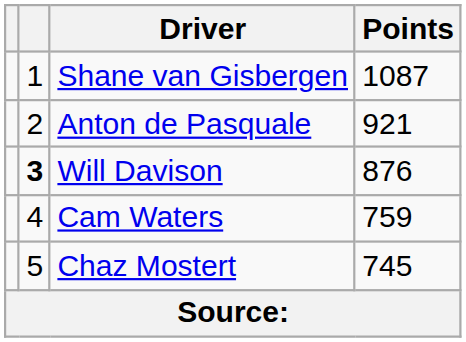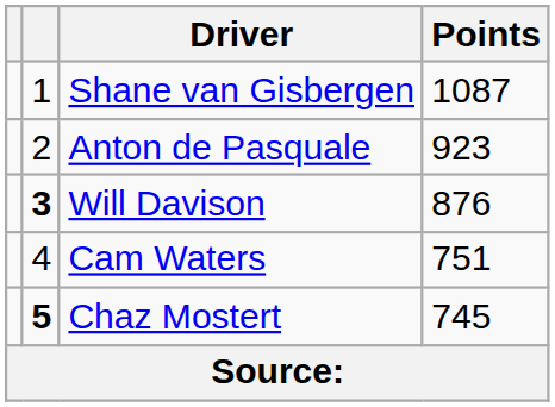 <table class="wikitable" style="font-size: 85%;">
 <tr>
 <th scope="col"></th>
 <th scope="col"></th>
 <th scope="col">Driver</th>
 <th scope="col">Points</th>
 </tr>
 <tr>
 <td align="left"></td>
 <td align="center">1</td>
 <td> <a href='#'>Shane van Gisbergen</a></td>
 <td align="left">1087</td>
 </tr>
 <tr>
 <td align="left"></td>
 <td align="center">2</td>
 <td> <a href='#'>Anton de Pasquale</a></td>
-<td align="left">921</td>
+<td align="left">923</td>
 </tr>
 <tr>
 <td align="left"></td>
 <td align="center"><strong>3</strong></td>
 <td> <a href='#'>Will Davison</a></td>
 <td align="left">876</td>
 </tr>
 <tr>
 <td align="left"></td>
 <td align="center">4</td>
 <td> <a href='#'>Cam Waters</a></td>
-<td align="left">759</td>
+<td align="left">751</td>
 </tr>
 <tr>
 <td align="left"></td>
-<td align="center">5</td>
+<td align="center"><strong>5</strong></td>
 <td> <a href='#'>Chaz Mostert</a></td>
 <td align="left">745</td>
 </tr>
 <tr>
 <th colspan=4>Source:</th>
 </tr>
 </table>
